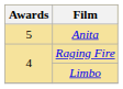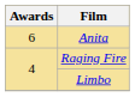 <table class="wikitable plainrowheaders" rowspan=2 style="text-align: center; background: #f6e39c">
 <tr>
 <th scope="col" style="width:55px;">Awards</th>
 <th scope="col" style="text-align:center;">Film</th>
 </tr>
 <tr>
-<td scope=row style="text-align:center">5</td>
+<td scope=row style="text-align:center">6</td>
 <td><em><a href='#'>Anita</a></em></td>
 </tr>
 <tr>
 <td scope=row style="text-align:center" rowspan=2>4</td>
 <td><em><a href='#'>Raging Fire</a></em></td>
 </tr>
 <tr>
 <td><em><a href='#'>Limbo</a></em></td>
 </tr>
 <tr>
 </tr>
 </table>
